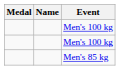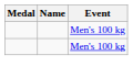 <table class="wikitable sortable" style="font-size:90%">
 <tr>
 <th>Medal</th>
 <th>Name</th>
 <th>Event</th>
 </tr>
 <tr>
 <td></td>
 <td></td>
 <td><a href='#'>Men's 100 kg</a></td>
 </tr>
 <tr>
 <td></td>
 <td></td>
 <td><a href='#'>Men's 100 kg</a></td>
 </tr>
-<tr>
-<td></td>
-<td></td>
-<td><a href='#'>Men's 85 kg</a></td>
-</tr>
 </table>
